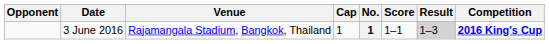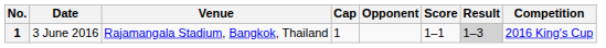 <table class="wikitable sortable plainrowheaders">
 <tr>
-<th scope=col>Opponent</th>
+<th scope=col>No.</th>
 <th scope=col data-sort-type=date>Date</th>
 <th scope=col>Venue</th>
 <th scope=col>Cap</th>
-<th scope=col>No.</th>
+<th scope=col>Opponent</th>
 <th scope=col>Score</th>
 <th scope=col>Result</th>
 <th scope=col>Competition</th>
 </tr>
 <tr>
-<td></td>
+<th scope=row>1</th>
 <td>3 June 2016</td>
 <td><a href='#'>Rajamangala Stadium</a>, <a href='#'>Bangkok</a>, Thailand</td>
 <td>1</td>
-<th scope=row>1</th>
+<td></td>
 <td>1–1</td>
 <td style="background: lightgrey;">1–3</td>
-<td><strong><a href='#'>2016 King's Cup</a></strong></td>
+<td><a href='#'>2016 King's Cup</a></td>
 </tr>
 </table>
